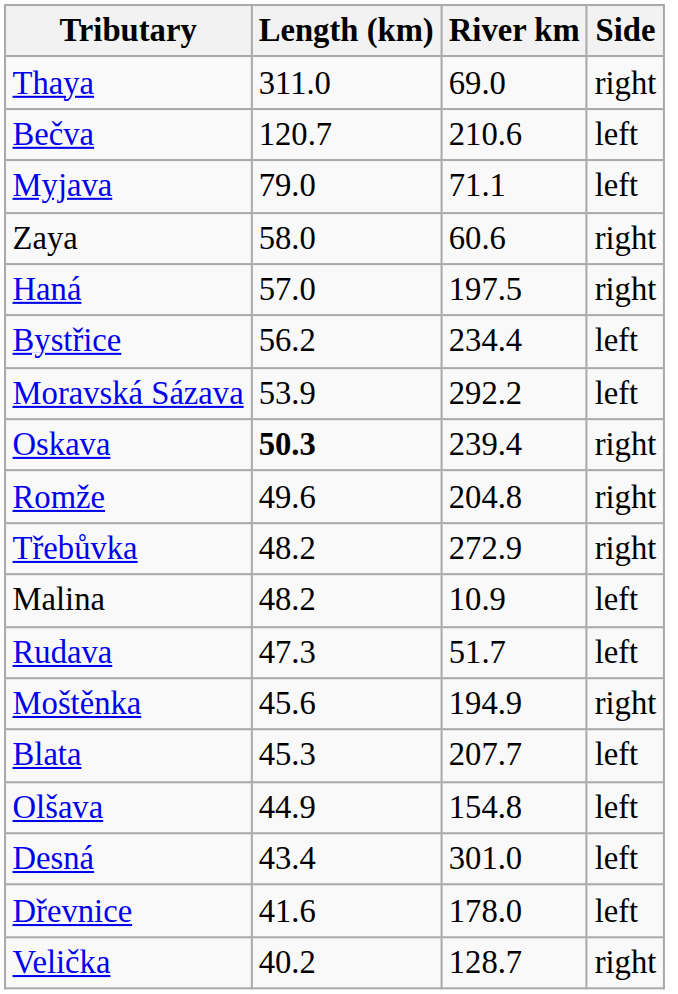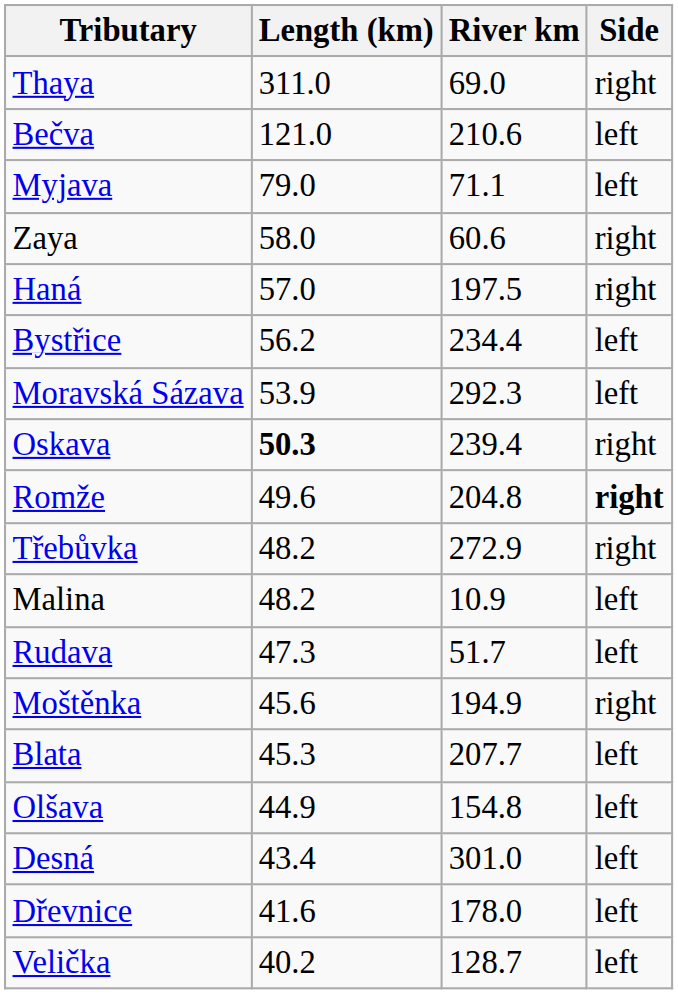 <table class="wikitable">
 <tr>
 <th>Tributary</th>
 <th>Length (km)</th>
 <th>River km</th>
 <th>Side</th>
 </tr>
 <tr>
 <td><a href='#'>Thaya</a></td>
 <td>311.0</td>
 <td>69.0</td>
 <td>right</td>
 </tr>
 <tr>
 <td><a href='#'>Bečva</a></td>
-<td>120.7</td>
+<td>121.0</td>
 <td>210.6</td>
 <td>left</td>
 </tr>
 <tr>
 <td><a href='#'>Myjava</a></td>
 <td>79.0</td>
 <td>71.1</td>
 <td>left</td>
 </tr>
 <tr>
 <td>Zaya</td>
 <td>58.0</td>
 <td>60.6</td>
 <td>right</td>
 </tr>
 <tr>
 <td><a href='#'>Haná</a></td>
 <td>57.0</td>
 <td>197.5</td>
 <td>right</td>
 </tr>
 <tr>
 <td><a href='#'>Bystřice</a></td>
 <td>56.2</td>
 <td>234.4</td>
 <td>left</td>
 </tr>
 <tr>
 <td><a href='#'>Moravská Sázava</a></td>
 <td>53.9</td>
-<td>292.2</td>
+<td>292.3</td>
 <td>left</td>
 </tr>
 <tr>
 <td><a href='#'>Oskava</a></td>
 <td><strong>50.3</strong></td>
 <td>239.4</td>
 <td>right</td>
 </tr>
 <tr>
 <td><a href='#'>Romže</a></td>
 <td>49.6</td>
 <td>204.8</td>
-<td>right</td>
+<td><strong>right</strong></td>
 </tr>
 <tr>
 <td><a href='#'>Třebůvka</a></td>
 <td>48.2</td>
 <td>272.9</td>
 <td>right</td>
 </tr>
 <tr>
 <td>Malina</td>
 <td>48.2</td>
 <td>10.9</td>
 <td>left</td>
 </tr>
 <tr>
 <td><a href='#'>Rudava</a></td>
 <td>47.3</td>
 <td>51.7</td>
 <td>left</td>
 </tr>
 <tr>
 <td><a href='#'>Moštěnka</a></td>
 <td>45.6</td>
 <td>194.9</td>
 <td>right</td>
 </tr>
 <tr>
 <td><a href='#'>Blata</a></td>
 <td>45.3</td>
 <td>207.7</td>
 <td>left</td>
 </tr>
 <tr>
 <td><a href='#'>Olšava</a></td>
 <td>44.9</td>
 <td>154.8</td>
 <td>left</td>
 </tr>
 <tr>
 <td><a href='#'>Desná</a></td>
 <td>43.4</td>
 <td>301.0</td>
 <td>left</td>
 </tr>
 <tr>
 <td><a href='#'>Dřevnice</a></td>
 <td>41.6</td>
 <td>178.0</td>
 <td>left</td>
 </tr>
 <tr>
 <td><a href='#'>Velička</a></td>
 <td>40.2</td>
 <td>128.7</td>
-<td>right</td>
+<td>left</td>
 </tr>
 </table>
